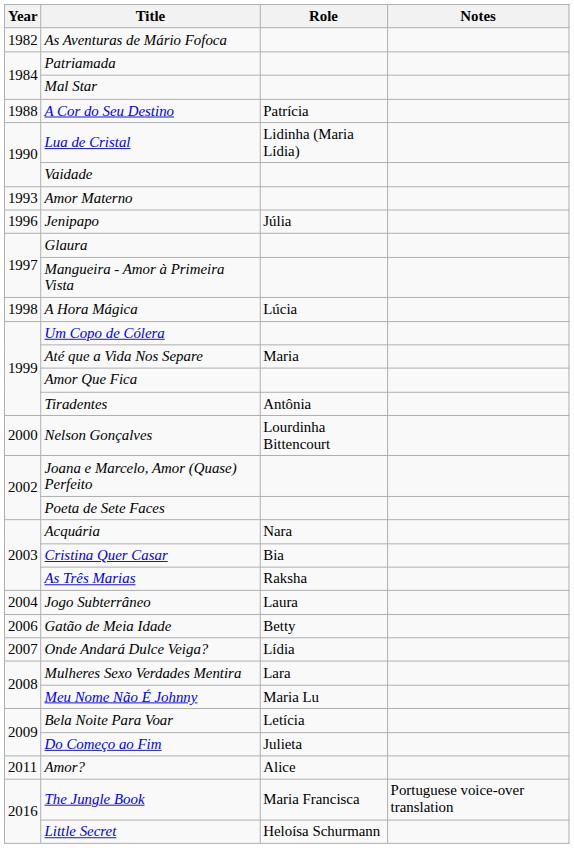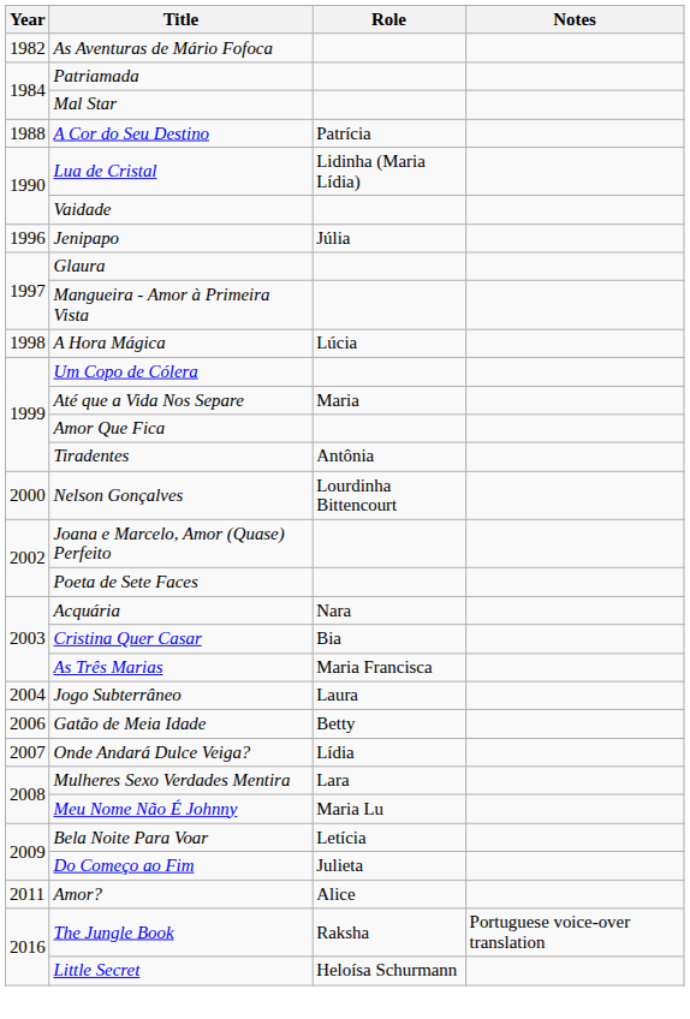 <table class="wikitable sortable">
 <tr>
 <th>Year</th>
 <th>Title</th>
 <th>Role</th>
 <th>Notes</th>
 </tr>
 <tr>
 <td>1982</td>
 <td><em>As Aventuras de Mário Fofoca</em></td>
 <td></td>
 <td></td>
 </tr>
 <tr>
 <td rowspan="2">1984</td>
 <td><em>Patriamada</em></td>
 <td></td>
 <td></td>
 </tr>
 <tr>
 <td><em>Mal Star</em></td>
 <td></td>
 <td></td>
 </tr>
 <tr>
 <td>1988</td>
 <td><em><a href='#'>A Cor do Seu Destino</a></em></td>
 <td>Patrícia</td>
 <td></td>
 </tr>
 <tr>
 <td rowspan="2">1990</td>
 <td><em><a href='#'>Lua de Cristal</a></em></td>
 <td>Lidinha (Maria Lídia)</td>
 <td></td>
 </tr>
 <tr>
 <td><em>Vaidade</em></td>
-<td></td>
-<td></td>
-</tr>
-<tr>
-<td>1993</td>
-<td><em>Amor Materno</em></td>
 <td></td>
 <td></td>
 </tr>
 <tr>
 <td>1996</td>
 <td><em>Jenipapo</em></td>
 <td>Júlia</td>
 <td></td>
 </tr>
 <tr>
 <td rowspan="2">1997</td>
 <td><em>Glaura</em></td>
 <td></td>
 <td></td>
 </tr>
 <tr>
 <td><em>Mangueira - Amor à Primeira Vista</em></td>
 <td></td>
 <td></td>
 </tr>
 <tr>
 <td>1998</td>
 <td><em>A Hora Mágica</em></td>
 <td>Lúcia</td>
 <td></td>
 </tr>
 <tr>
 <td rowspan="4">1999</td>
 <td><em><a href='#'>Um Copo de Cólera</a></em></td>
 <td></td>
 <td></td>
 </tr>
 <tr>
 <td><em>Até que a Vida Nos Separe</em></td>
 <td>Maria</td>
 <td></td>
 </tr>
 <tr>
 <td><em>Amor Que Fica</em></td>
 <td></td>
 <td></td>
 </tr>
 <tr>
 <td><em>Tiradentes</em></td>
 <td>Antônia</td>
 <td></td>
 </tr>
 <tr>
 <td>2000</td>
 <td><em>Nelson Gonçalves</em></td>
 <td>Lourdinha Bittencourt</td>
 <td></td>
 </tr>
 <tr>
 <td rowspan="2">2002</td>
 <td><em>Joana e Marcelo,  Amor (Quase) Perfeito</em></td>
 <td></td>
 <td></td>
 </tr>
 <tr>
 <td><em>Poeta de Sete Faces</em></td>
 <td></td>
 <td></td>
 </tr>
 <tr>
 <td rowspan="3">2003</td>
 <td><em>Acquária</em></td>
 <td>Nara </td>
 <td></td>
 </tr>
 <tr>
 <td><em><a href='#'>Cristina Quer Casar</a></em></td>
 <td>Bia</td>
 <td></td>
 </tr>
 <tr>
 <td><em><a href='#'>As Três Marias</a></em></td>
-<td>Raksha</td>
+<td>Maria Francisca</td>
 <td></td>
 </tr>
 <tr>
 <td>2004</td>
 <td><em>Jogo Subterrâneo</em></td>
 <td>Laura</td>
 <td></td>
 </tr>
 <tr>
 <td>2006</td>
 <td><em>Gatão de Meia Idade</em></td>
 <td>Betty</td>
 <td></td>
 </tr>
 <tr>
 <td>2007</td>
 <td><em>Onde Andará Dulce Veiga?</em></td>
 <td>Lídia</td>
 <td></td>
 </tr>
 <tr>
 <td rowspan="2">2008</td>
 <td><em>Mulheres Sexo Verdades Mentira</em></td>
 <td>Lara</td>
 <td></td>
 </tr>
 <tr>
 <td><em><a href='#'>Meu Nome Não É Johnny</a></em></td>
 <td>Maria Lu</td>
 <td></td>
 </tr>
 <tr>
 <td rowspan="2">2009</td>
 <td><em>Bela Noite Para Voar</em></td>
 <td>Letícia</td>
 <td></td>
 </tr>
 <tr>
 <td><em><a href='#'>Do Começo ao Fim</a></em></td>
 <td>Julieta</td>
 <td></td>
 </tr>
 <tr>
 <td>2011</td>
 <td><em>Amor?</em></td>
 <td>Alice</td>
 <td></td>
 </tr>
 <tr>
 <td rowspan="2">2016</td>
 <td><em><a href='#'>The Jungle Book</a></em></td>
-<td>Maria Francisca</td>
+<td>Raksha</td>
 <td>Portuguese voice-over translation</td>
 </tr>
 <tr>
 <td><em><a href='#'>Little Secret</a></em></td>
 <td>Heloísa Schurmann</td>
 <td></td>
 </tr>
 </table>
